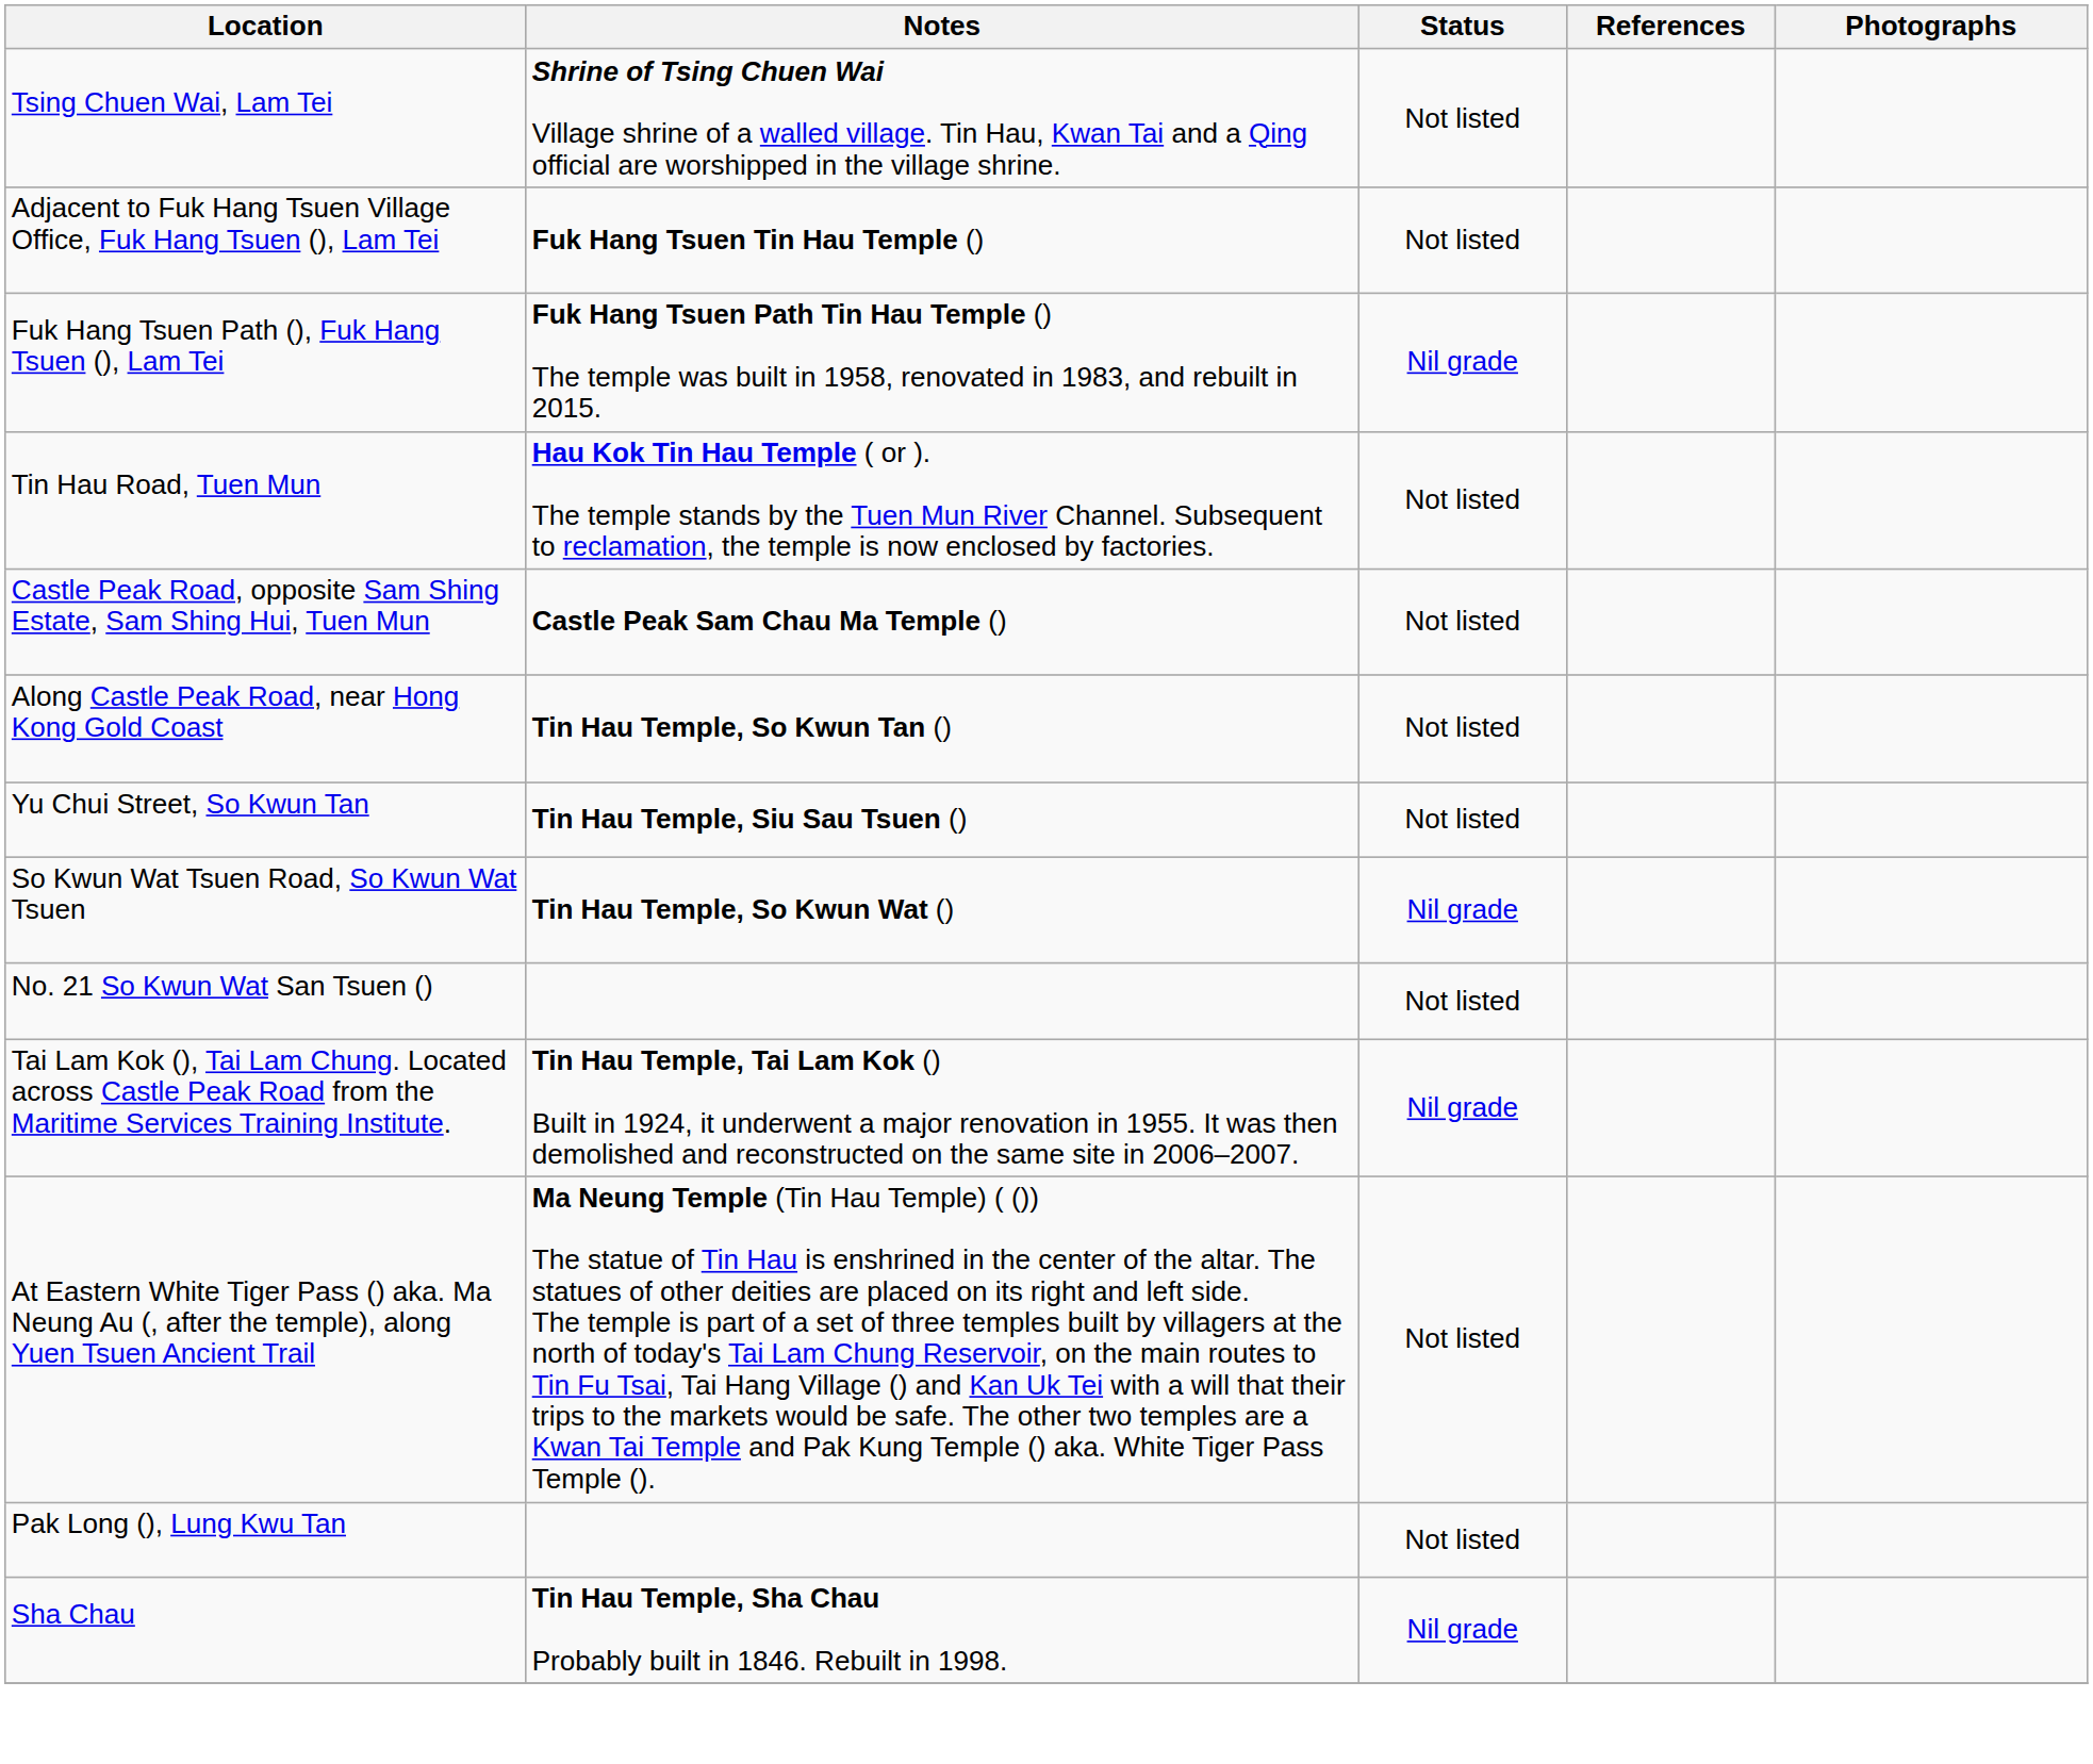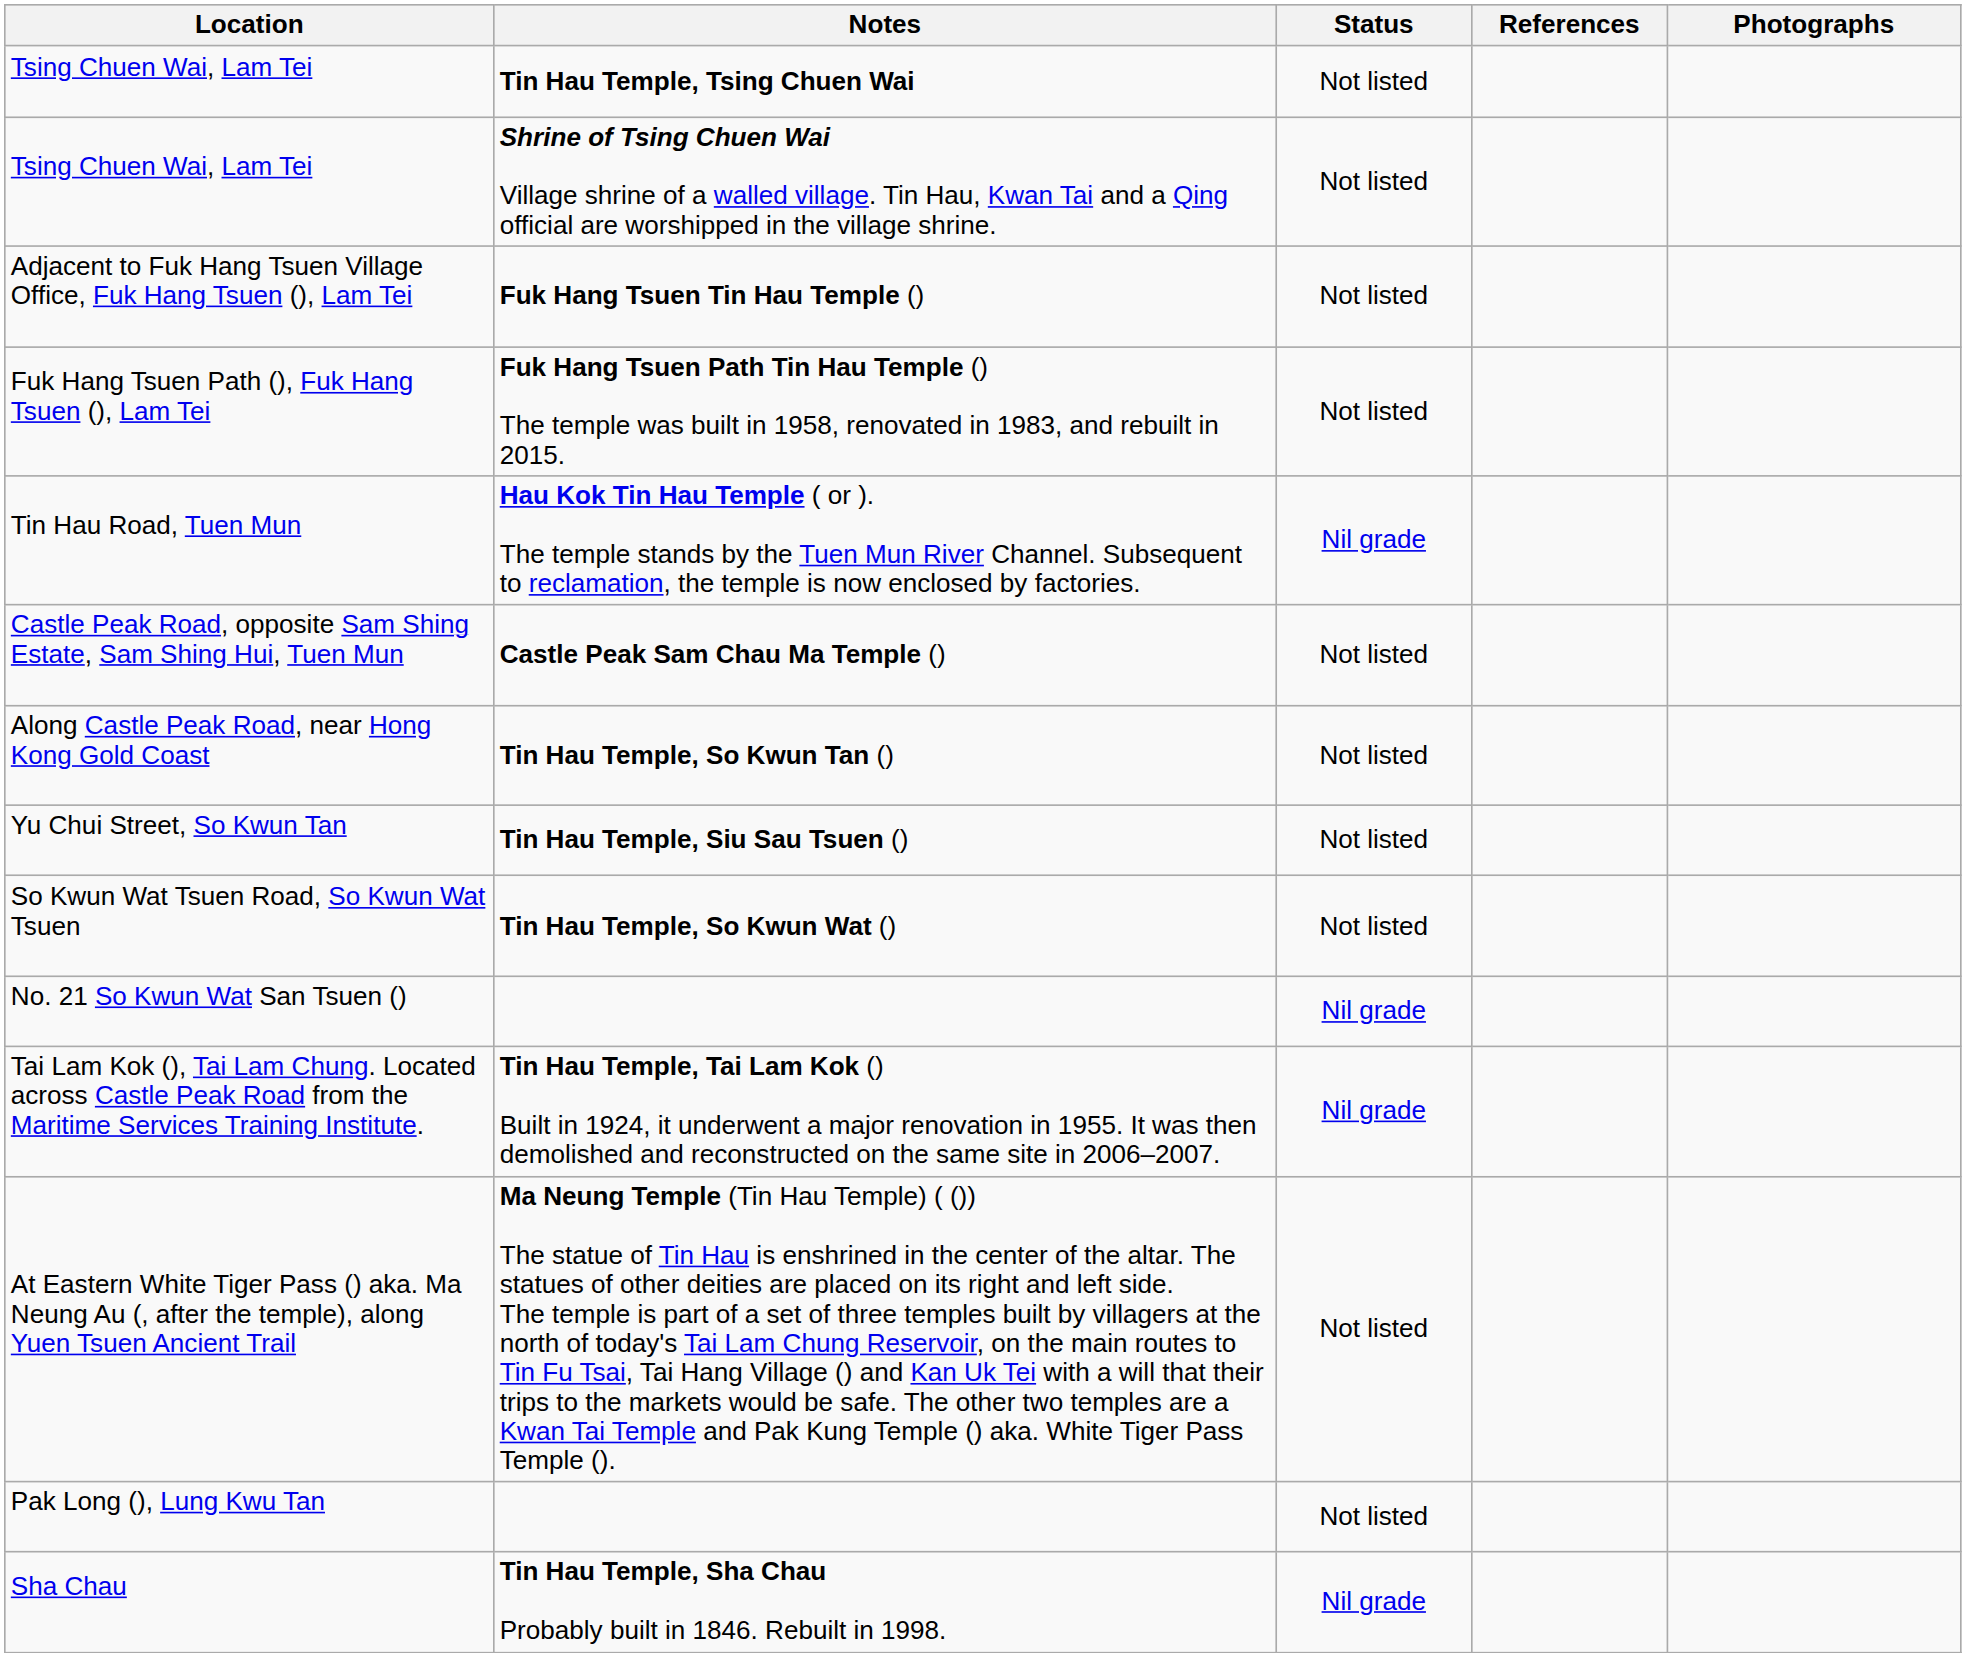 <table class="wikitable sortable" style="width:95%">
 <tr>
 <th width="25%">Location</th>
 <th width="40%">Notes</th>
 <th width="10%">Status</th>
 <th width="10%">References</th>
 <th width="15%">Photographs</th>
+</tr>
+<tr>
+<td><a href='#'>Tsing Chuen Wai</a>, <a href='#'>Lam Tei</a><br><br></td>
+<td><strong>Tin Hau Temple, Tsing Chuen Wai</strong></td>
+<td style="text-align:center">Not listed</td>
+<td></td>
+<td></td>
 </tr>
 <tr>
 <td><a href='#'>Tsing Chuen Wai</a>, <a href='#'>Lam Tei</a><br><br></td>
 <td><strong><em>Shrine of Tsing Chuen Wai</em></strong><br><br>Village shrine of a <a href='#'>walled village</a>. Tin Hau, <a href='#'>Kwan Tai</a> and a <a href='#'>Qing</a> official are worshipped in the village shrine.</td>
 <td style="text-align:center">Not listed</td>
 <td></td>
 <td></td>
 </tr>
 <tr>
 <td>Adjacent to Fuk Hang Tsuen Village Office, <a href='#'>Fuk Hang Tsuen</a> (), <a href='#'>Lam Tei</a><br><br></td>
 <td><strong>Fuk Hang Tsuen Tin Hau Temple</strong> ()</td>
 <td style="text-align:center">Not listed</td>
 <td></td>
 <td></td>
 </tr>
 <tr>
 <td>Fuk Hang Tsuen Path (), <a href='#'>Fuk Hang Tsuen</a> (), <a href='#'>Lam Tei</a><br><br></td>
 <td><strong>Fuk Hang Tsuen Path Tin Hau Temple</strong> ()<br><br>The temple was built in 1958, renovated in 1983, and rebuilt in 2015.</td>
-<td style="text-align:center"><a href='#'>Nil grade</a></td>
+<td style="text-align:center">Not listed</td>
 <td></td>
 <td></td>
 </tr>
 <tr>
 <td>Tin Hau Road, <a href='#'>Tuen Mun</a><br><br></td>
 <td><strong><a href='#'>Hau Kok Tin Hau Temple</a></strong> ( or ).<br><br>The temple stands by the <a href='#'>Tuen Mun River</a> Channel. Subsequent to <a href='#'>reclamation</a>, the temple is now enclosed by factories.</td>
-<td style="text-align:center">Not listed</td>
+<td style="text-align:center"><a href='#'>Nil grade</a></td>
 <td>  </td>
 <td></td>
 </tr>
 <tr>
 <td><a href='#'>Castle Peak Road</a>, opposite <a href='#'>Sam Shing Estate</a>, <a href='#'>Sam Shing Hui</a>, <a href='#'>Tuen Mun</a><br><br></td>
 <td><strong>Castle Peak Sam Chau Ma Temple</strong> ()</td>
 <td style="text-align:center">Not listed</td>
 <td> </td>
 <td></td>
 </tr>
 <tr>
 <td>Along <a href='#'>Castle Peak Road</a>, near <a href='#'>Hong Kong Gold Coast</a><br><br></td>
 <td><strong>Tin Hau Temple, So Kwun Tan</strong> ()</td>
 <td style="text-align:center">Not listed</td>
 <td></td>
 <td></td>
 </tr>
 <tr>
 <td>Yu Chui Street, <a href='#'>So Kwun Tan</a><br><br></td>
 <td><strong>Tin Hau Temple, Siu Sau Tsuen</strong> ()</td>
 <td style="text-align:center">Not listed</td>
 <td></td>
 <td></td>
 </tr>
 <tr>
 <td>So Kwun Wat Tsuen Road, <a href='#'>So Kwun Wat</a> Tsuen<br><br></td>
 <td><strong>Tin Hau Temple, So Kwun Wat</strong> ()</td>
-<td style="text-align:center"><a href='#'>Nil grade</a></td>
+<td style="text-align:center">Not listed</td>
 <td></td>
 <td></td>
 </tr>
 <tr>
 <td>No. 21 <a href='#'>So Kwun Wat</a> San Tsuen ()<br><br></td>
 <td></td>
-<td style="text-align:center">Not listed</td>
+<td style="text-align:center"><a href='#'>Nil grade</a></td>
 <td></td>
 <td></td>
 </tr>
 <tr>
 <td>Tai Lam Kok (), <a href='#'>Tai Lam Chung</a>. Located across <a href='#'>Castle Peak Road</a> from the <a href='#'>Maritime Services Training Institute</a>.<br><br></td>
 <td><strong>Tin Hau Temple, Tai Lam Kok</strong> ()<br><br>Built in 1924, it underwent a major renovation in 1955. It was then demolished and reconstructed on the same site in 2006–2007.</td>
 <td style="text-align:center"><a href='#'>Nil grade</a></td>
 <td> </td>
 <td></td>
 </tr>
 <tr>
 <td>At Eastern White Tiger Pass () aka. Ma Neung Au (, after the temple), along <a href='#'>Yuen Tsuen Ancient Trail</a><br><br></td>
 <td><strong>Ma Neung Temple</strong> (Tin Hau Temple) ( ())<br><br>The statue of <a href='#'>Tin Hau</a> is enshrined in the center of the altar. The statues of other deities are placed on its right and left side.<br>The temple is part of a set of three temples built by villagers at the north of today's <a href='#'>Tai Lam Chung Reservoir</a>, on the main routes to <a href='#'>Tin Fu Tsai</a>, Tai Hang Village () and <a href='#'>Kan Uk Tei</a> with a will that their trips to the markets would be safe. The other two temples are a <a href='#'>Kwan Tai Temple</a> and Pak Kung Temple () aka. White Tiger Pass Temple ().</td>
 <td style="text-align:center">Not listed</td>
 <td>  </td>
 <td></td>
 </tr>
 <tr>
 <td>Pak Long (), <a href='#'>Lung Kwu Tan</a><br><br></td>
 <td></td>
 <td style="text-align:center">Not listed</td>
 <td></td>
 <td></td>
 </tr>
 <tr>
 <td><a href='#'>Sha Chau</a><br><br></td>
 <td><strong>Tin Hau Temple, Sha Chau</strong><br><br>Probably built in 1846. Rebuilt in 1998.</td>
 <td style="text-align:center"><a href='#'>Nil grade</a></td>
 <td>    </td>
 <td></td>
 </tr>
 <tr>
 </tr>
 </table>
